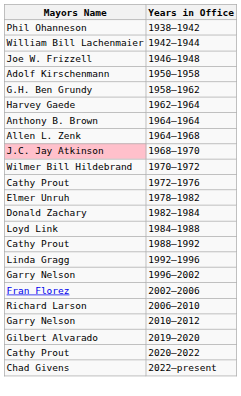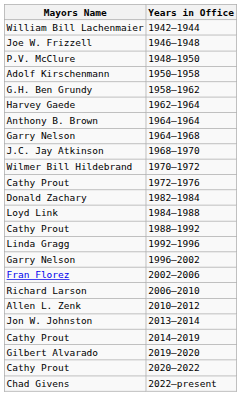 <table class="wikitable">
 <tr>
 <th>Mayors Name</th>
 <th>Years in Office</th>
-</tr>
-<tr>
-<td>Phil Ohanneson</td>
-<td>1938–1942</td>
 </tr>
 <tr>
 <td>William Bill Lachenmaier</td>
 <td>1942–1944</td>
 </tr>
 <tr>
 <td>Joe W. Frizzell</td>
 <td>1946–1948</td>
+</tr>
+<tr>
+<td>P.V. McClure</td>
+<td>1948–1950</td>
 </tr>
 <tr>
 <td>Adolf Kirschenmann</td>
 <td>1950–1958</td>
 </tr>
 <tr>
 <td>G.H. Ben Grundy</td>
 <td>1958–1962</td>
 </tr>
 <tr>
 <td>Harvey Gaede</td>
 <td>1962–1964</td>
 </tr>
 <tr>
 <td>Anthony B. Brown</td>
 <td>1964–1964</td>
 </tr>
 <tr>
-<td>Allen L. Zenk</td>
+<td>Garry Nelson</td>
 <td>1964–1968</td>
 </tr>
 <tr>
-<td style="background: pink;">J.C. Jay Atkinson</td>
+<td>J.C. Jay Atkinson</td>
 <td>1968–1970</td>
 </tr>
 <tr>
 <td>Wilmer Bill Hildebrand</td>
 <td>1970–1972</td>
 </tr>
 <tr>
 <td>Cathy Prout</td>
 <td>1972–1976</td>
-</tr>
-<tr>
-<td>Elmer Unruh</td>
-<td>1978–1982</td>
 </tr>
 <tr>
 <td>Donald Zachary</td>
 <td>1982–1984</td>
 </tr>
 <tr>
 <td>Loyd Link</td>
 <td>1984–1988</td>
 </tr>
 <tr>
 <td>Cathy Prout</td>
 <td>1988–1992</td>
 </tr>
 <tr>
 <td>Linda Gragg</td>
 <td>1992–1996</td>
 </tr>
 <tr>
 <td>Garry Nelson</td>
 <td>1996–2002</td>
 </tr>
 <tr>
 <td><a href='#'>Fran Florez</a></td>
 <td>2002–2006</td>
 </tr>
 <tr>
 <td>Richard Larson</td>
 <td>2006–2010</td>
 </tr>
 <tr>
-<td>Garry Nelson</td>
+<td>Allen L. Zenk</td>
 <td>2010–2012</td>
+</tr>
+<tr>
+<td>Jon W. Johnston</td>
+<td>2013–2014</td>
+</tr>
+<tr>
+<td>Cathy Prout</td>
+<td>2014–2019</td>
 </tr>
 <tr>
 <td>Gilbert Alvarado</td>
 <td>2019–2020</td>
 </tr>
 <tr>
 <td>Cathy Prout</td>
 <td>2020–2022</td>
 </tr>
 <tr>
 <td>Chad Givens</td>
 <td>2022–present</td>
 </tr>
 </table>
